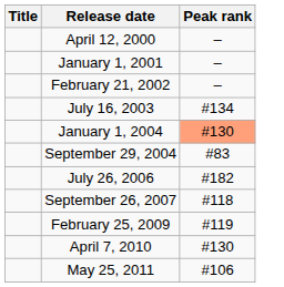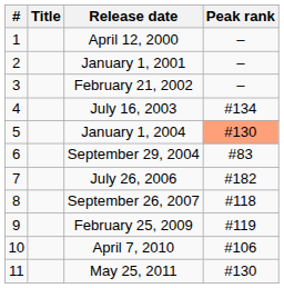 <table class="wikitable" style="text-align:center">
 <tr>
+<th>#</th>
 <th>Title</th>
 <th>Release date</th>
 <th>Peak rank</th>
 </tr>
 <tr>
+<td>1</td>
 <td></td>
 <td>April 12, 2000</td>
 <td>–</td>
 </tr>
 <tr>
+<td>2</td>
 <td></td>
 <td>January 1, 2001</td>
 <td>–</td>
 </tr>
 <tr>
+<td>3</td>
 <td></td>
 <td>February 21, 2002</td>
 <td>–</td>
 </tr>
 <tr>
+<td>4</td>
 <td></td>
 <td>July 16, 2003</td>
 <td>#134</td>
 </tr>
 <tr>
+<td>5</td>
 <td></td>
 <td>January 1, 2004</td>
 <td style="background: lightsalmon;">#130</td>
 </tr>
 <tr>
+<td>6</td>
 <td></td>
 <td>September 29, 2004</td>
 <td>#83</td>
 </tr>
 <tr>
+<td>7</td>
 <td></td>
 <td>July 26, 2006</td>
 <td>#182</td>
 </tr>
 <tr>
+<td>8</td>
 <td></td>
 <td>September 26, 2007</td>
 <td>#118</td>
 </tr>
 <tr>
+<td>9</td>
 <td></td>
 <td>February 25, 2009</td>
 <td>#119</td>
 </tr>
 <tr>
+<td>10</td>
 <td></td>
 <td>April 7, 2010</td>
+<td>#106</td>
+</tr>
+<tr>
+<td>11</td>
+<td></td>
+<td>May 25, 2011</td>
 <td>#130</td>
 </tr>
-<tr>
-<td></td>
-<td>May 25, 2011</td>
-<td>#106</td>
-</tr>
 </table>
